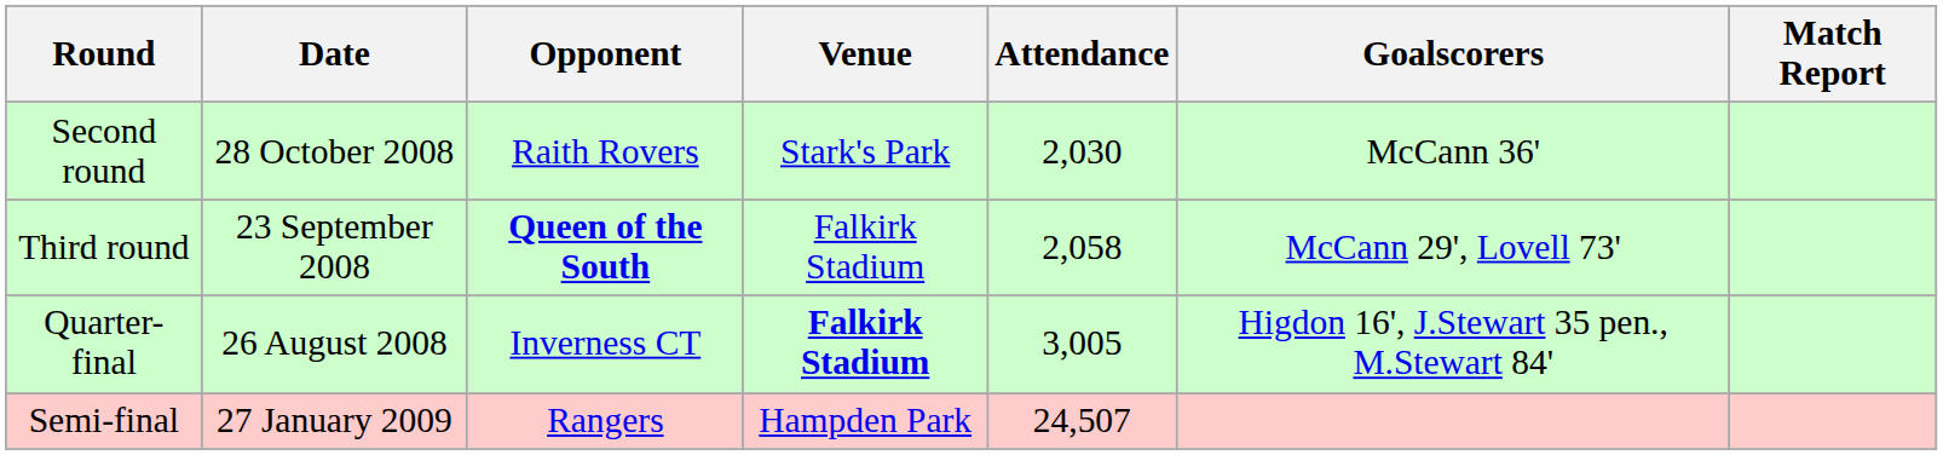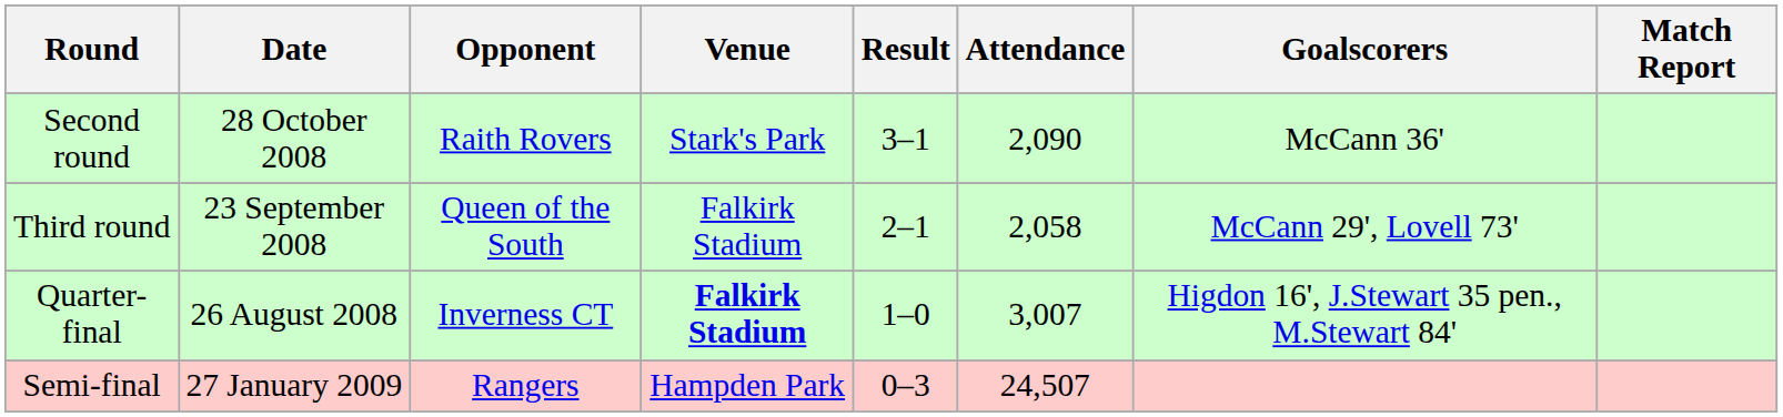 <table class="wikitable" style="text-align:center">
 <tr>
 <th>Round</th>
 <th>Date</th>
 <th>Opponent</th>
 <th>Venue</th>
+<th>Result</th>
 <th>Attendance</th>
 <th>Goalscorers</th>
 <th>Match Report</th>
 </tr>
 <tr style="background:#ccffcc;">
 <td>Second round</td>
 <td>28 October 2008</td>
 <td><a href='#'>Raith Rovers</a></td>
 <td><a href='#'>Stark's Park</a></td>
-<td>2,030</td>
+<td align=center>3–1</td>
+<td>2,090</td>
 <td>McCann 36'</td>
 <td></td>
 </tr>
 <tr style="background:#ccffcc;">
 <td>Third round</td>
 <td>23 September 2008</td>
-<td><strong><a href='#'>Queen of the South</a></strong></td>
+<td><a href='#'>Queen of the South</a></td>
 <td><a href='#'>Falkirk Stadium</a></td>
+<td align=center>2–1</td>
 <td>2,058</td>
 <td><a href='#'>McCann</a> 29', <a href='#'>Lovell</a> 73'</td>
 <td></td>
 </tr>
 <tr style="background:#ccffcc;">
 <td>Quarter-final</td>
 <td>26 August 2008</td>
 <td><a href='#'>Inverness CT</a></td>
 <td><strong><a href='#'>Falkirk Stadium</a></strong></td>
-<td>3,005</td>
+<td align=center>1–0</td>
+<td>3,007</td>
 <td><a href='#'>Higdon</a> 16', <a href='#'>J.Stewart</a> 35 pen., <a href='#'>M.Stewart</a> 84'</td>
 <td></td>
 </tr>
 <tr style="background:#ffcccc;">
 <td>Semi-final</td>
 <td>27 January 2009</td>
 <td><a href='#'>Rangers</a></td>
 <td><a href='#'>Hampden Park</a></td>
+<td align=center>0–3</td>
 <td>24,507</td>
 <td></td>
 <td></td>
 </tr>
 </table>
